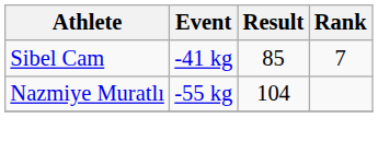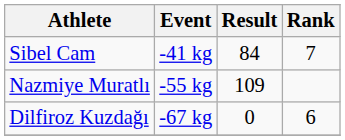 <table class="wikitable">
 <tr>
 <th>Athlete</th>
 <th>Event</th>
 <th>Result</th>
 <th>Rank</th>
 </tr>
 <tr align=center>
 <td align=left><a href='#'>Sibel Cam</a></td>
 <td align=left><a href='#'>-41 kg</a></td>
-<td>85</td>
+<td>84</td>
 <td>7</td>
 </tr>
 <tr align=center>
 <td align=left><a href='#'>Nazmiye Muratlı</a></td>
 <td align=left><a href='#'>-55 kg</a></td>
-<td>104</td>
+<td>109</td>
 <td></td>
+</tr>
+<tr align=center>
+<td align=left><a href='#'>Dilfiroz Kuzdağı</a></td>
+<td align=left><a href='#'>-67 kg</a></td>
+<td>0</td>
+<td>6</td>
 </tr>
 <tr>
 </tr>
 </table>
